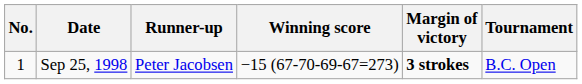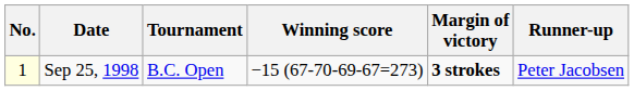 <table class="wikitable" style="font-size:95%;">
 <tr>
 <th>No.</th>
 <th>Date</th>
-<th>Runner-up</th>
+<th>Tournament</th>
 <th>Winning score</th>
 <th>Margin of<br>victory</th>
-<th>Tournament</th>
+<th>Runner-up</th>
 </tr>
 <tr>
-<td align=center>1</td>
+<td align=center style="background: lightyellow;">1</td>
 <td align=right>Sep 25, <a href='#'>1998</a></td>
-<td> <a href='#'>Peter Jacobsen</a></td>
+<td><a href='#'>B.C. Open</a></td>
 <td>−15 (67-70-69-67=273)</td>
 <td><strong>3 strokes</strong></td>
-<td><a href='#'>B.C. Open</a></td>
+<td> <a href='#'>Peter Jacobsen</a></td>
 </tr>
 </table>
